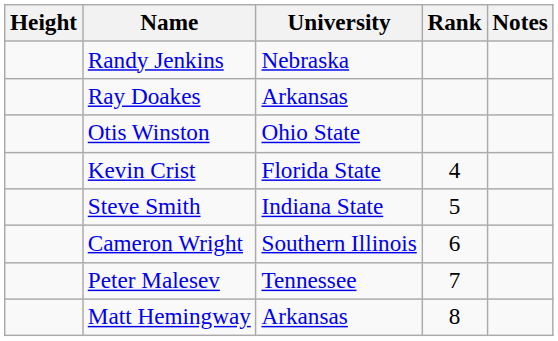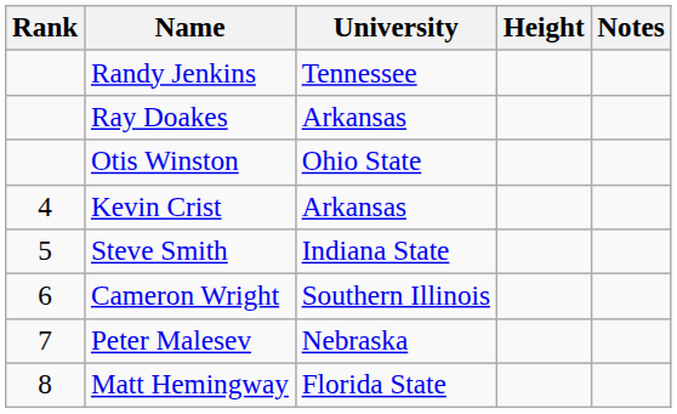 <table class="wikitable sortable" style="text-align:center">
 <tr>
-<th>Height</th>
+<th>Rank</th>
 <th>Name</th>
 <th>University</th>
-<th>Rank</th>
+<th>Height</th>
 <th>Notes</th>
 </tr>
 <tr>
 <td></td>
 <td align=left><a href='#'>Randy Jenkins</a></td>
-<td align="left"><a href='#'>Nebraska</a></td>
+<td align="left"><a href='#'>Tennessee</a></td>
 <td></td>
 <td></td>
 </tr>
 <tr>
 <td></td>
 <td align=left><a href='#'>Ray Doakes</a></td>
 <td align="left"><a href='#'>Arkansas</a></td>
 <td></td>
 <td></td>
 </tr>
 <tr>
 <td></td>
 <td align=left><a href='#'>Otis Winston</a></td>
 <td align="left"><a href='#'>Ohio State</a></td>
 <td></td>
 <td></td>
 </tr>
 <tr>
+<td>4</td>
+<td align=left><a href='#'>Kevin Crist</a></td>
+<td align=left><a href='#'>Arkansas</a></td>
 <td></td>
-<td align=left><a href='#'>Kevin Crist</a></td>
-<td align="left"><a href='#'>Florida State</a></td>
-<td>4</td>
 <td></td>
 </tr>
 <tr>
-<td></td>
+<td>5</td>
 <td align=left><a href='#'>Steve Smith</a></td>
 <td align=left><a href='#'>Indiana State</a></td>
-<td>5</td>
+<td></td>
 <td></td>
 </tr>
 <tr>
-<td></td>
+<td>6</td>
 <td align=left><a href='#'>Cameron Wright</a></td>
 <td align=left><a href='#'>Southern Illinois</a></td>
-<td>6</td>
+<td></td>
 <td></td>
 </tr>
 <tr>
+<td>7</td>
+<td align=left><a href='#'>Peter Malesev</a></td>
+<td align="left"><a href='#'>Nebraska</a></td>
 <td></td>
-<td align=left><a href='#'>Peter Malesev</a></td>
-<td align="left"><a href='#'>Tennessee</a></td>
-<td>7</td>
 <td></td>
 </tr>
 <tr>
+<td>8</td>
+<td align=left><a href='#'>Matt Hemingway</a></td>
+<td align="left"><a href='#'>Florida State</a></td>
 <td></td>
-<td align=left><a href='#'>Matt Hemingway</a></td>
-<td align=left><a href='#'>Arkansas</a></td>
-<td>8</td>
 <td></td>
 </tr>
 </table>
